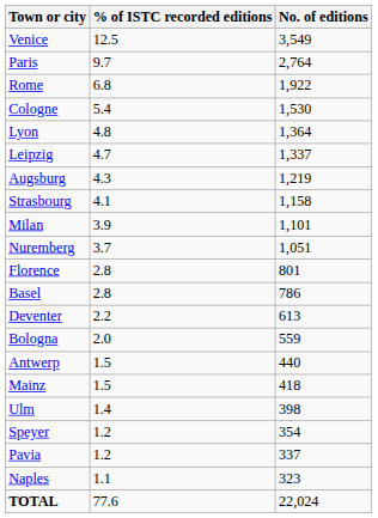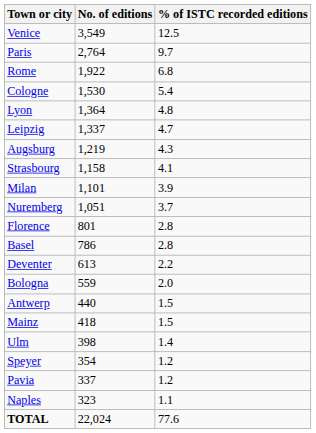 <table class="wikitable">
 <tr>
 <th>Town or city</th>
+<th>No. of editions</th>
 <th>% of ISTC recorded editions</th>
-<th>No. of editions</th>
 </tr>
 <tr>
 <td><a href='#'>Venice</a></td>
+<td>3,549</td>
 <td>12.5</td>
-<td>3,549</td>
 </tr>
 <tr>
 <td><a href='#'>Paris</a></td>
+<td>2,764</td>
 <td>9.7</td>
-<td>2,764</td>
 </tr>
 <tr>
 <td><a href='#'>Rome</a></td>
+<td>1,922</td>
 <td>6.8</td>
-<td>1,922</td>
 </tr>
 <tr>
 <td><a href='#'>Cologne</a></td>
+<td>1,530</td>
 <td>5.4</td>
-<td>1,530</td>
 </tr>
 <tr>
 <td><a href='#'>Lyon</a></td>
+<td>1,364</td>
 <td>4.8</td>
-<td>1,364</td>
 </tr>
 <tr>
 <td><a href='#'>Leipzig</a></td>
+<td>1,337</td>
 <td>4.7</td>
-<td>1,337</td>
 </tr>
 <tr>
 <td><a href='#'>Augsburg</a></td>
+<td>1,219</td>
 <td>4.3</td>
-<td>1,219</td>
 </tr>
 <tr>
 <td><a href='#'>Strasbourg</a></td>
+<td>1,158</td>
 <td>4.1</td>
-<td>1,158</td>
 </tr>
 <tr>
 <td><a href='#'>Milan</a></td>
+<td>1,101</td>
 <td>3.9</td>
-<td>1,101</td>
 </tr>
 <tr>
 <td><a href='#'>Nuremberg</a></td>
+<td>1,051</td>
 <td>3.7</td>
-<td>1,051</td>
 </tr>
 <tr>
 <td><a href='#'>Florence</a></td>
+<td>801</td>
 <td>2.8</td>
-<td>801</td>
 </tr>
 <tr>
 <td><a href='#'>Basel</a></td>
+<td>786</td>
 <td>2.8</td>
-<td>786</td>
 </tr>
 <tr>
 <td><a href='#'>Deventer</a></td>
+<td>613</td>
 <td>2.2</td>
-<td>613</td>
 </tr>
 <tr>
 <td><a href='#'>Bologna</a></td>
+<td>559</td>
 <td>2.0</td>
-<td>559</td>
 </tr>
 <tr>
 <td><a href='#'>Antwerp</a></td>
+<td>440</td>
 <td>1.5</td>
-<td>440</td>
 </tr>
 <tr>
 <td><a href='#'>Mainz</a></td>
+<td>418</td>
 <td>1.5</td>
-<td>418</td>
 </tr>
 <tr>
 <td><a href='#'>Ulm</a></td>
+<td>398</td>
 <td>1.4</td>
-<td>398</td>
 </tr>
 <tr>
 <td><a href='#'>Speyer</a></td>
+<td>354</td>
 <td>1.2</td>
-<td>354</td>
 </tr>
 <tr>
 <td><a href='#'>Pavia</a></td>
+<td>337</td>
 <td>1.2</td>
-<td>337</td>
 </tr>
 <tr>
 <td><a href='#'>Naples</a></td>
+<td>323</td>
 <td>1.1</td>
-<td>323</td>
 </tr>
 <tr>
 <td><strong>TOTAL</strong></td>
+<td>22,024</td>
 <td>77.6</td>
-<td>22,024</td>
 </tr>
 </table>
